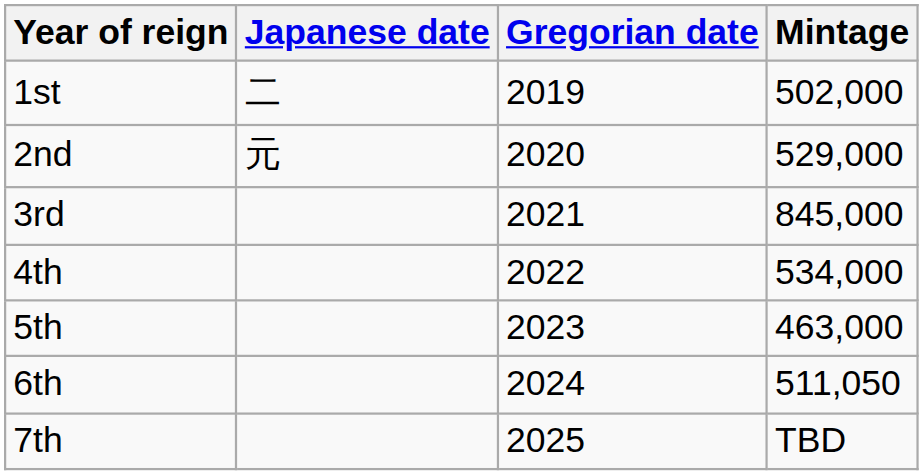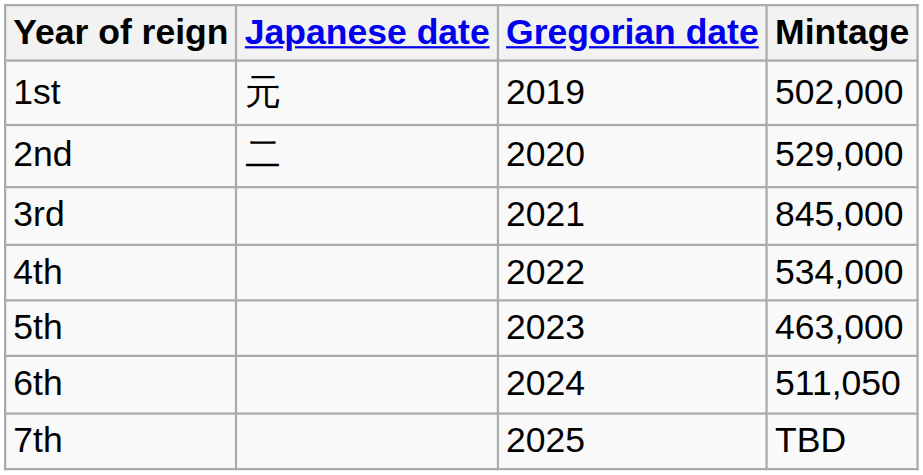 <table class="wikitable sortable">
 <tr>
 <th>Year of reign</th>
 <th class="unsortable"><a href='#'>Japanese date</a></th>
 <th><a href='#'>Gregorian date</a></th>
 <th>Mintage</th>
 </tr>
 <tr>
 <td>1st</td>
-<td>二</td>
+<td>元</td>
 <td>2019</td>
 <td>502,000</td>
 </tr>
 <tr>
 <td>2nd</td>
-<td>元</td>
+<td>二</td>
 <td>2020</td>
 <td>529,000</td>
 </tr>
 <tr>
 <td>3rd</td>
 <td></td>
 <td>2021</td>
 <td>845,000</td>
 </tr>
 <tr>
 <td>4th</td>
 <td></td>
 <td>2022</td>
 <td>534,000</td>
 </tr>
 <tr>
 <td>5th</td>
 <td></td>
 <td>2023</td>
 <td>463,000</td>
 </tr>
 <tr>
 <td>6th</td>
 <td></td>
 <td>2024</td>
 <td>511,050</td>
 </tr>
 <tr>
 <td>7th</td>
 <td></td>
 <td>2025</td>
 <td>TBD</td>
 </tr>
 </table>
